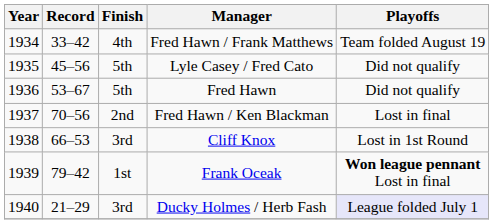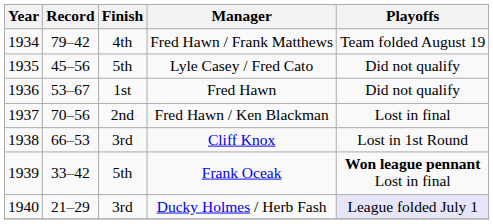 <table class="wikitable">
 <tr style="background: #F2F2F2;">
 <th>Year</th>
 <th>Record</th>
 <th>Finish</th>
 <th>Manager</th>
 <th>Playoffs</th>
 </tr>
 <tr align=center>
 <td>1934</td>
-<td>33–42</td>
+<td>79–42</td>
 <td>4th</td>
 <td>Fred Hawn / Frank Matthews</td>
 <td>Team folded August 19</td>
 </tr>
 <tr align=center>
 <td>1935</td>
 <td>45–56</td>
 <td>5th</td>
 <td>Lyle Casey / Fred Cato</td>
 <td>Did not qualify</td>
 </tr>
 <tr align=center>
 <td>1936</td>
 <td>53–67</td>
-<td>5th</td>
+<td>1st</td>
 <td>Fred Hawn</td>
 <td>Did not qualify</td>
 </tr>
 <tr align=center>
 <td>1937</td>
 <td>70–56</td>
 <td>2nd</td>
 <td>Fred Hawn / Ken Blackman</td>
 <td>Lost in final</td>
 </tr>
 <tr align=center>
 <td>1938</td>
 <td>66–53</td>
 <td>3rd</td>
 <td><a href='#'>Cliff Knox</a></td>
 <td>Lost in 1st Round</td>
 </tr>
 <tr align=center>
 <td>1939</td>
-<td>79–42</td>
-<td>1st</td>
+<td>33–42</td>
+<td>5th</td>
 <td><a href='#'>Frank Oceak</a></td>
 <td><strong>Won league pennant</strong><br>Lost in final</td>
 </tr>
 <tr align=center>
 <td>1940</td>
 <td>21–29</td>
 <td>3rd</td>
 <td><a href='#'>Ducky Holmes</a> / Herb Fash</td>
 <td style="background: lavender;">League folded July 1</td>
 </tr>
 <tr align=center>
 </tr>
 </table>
